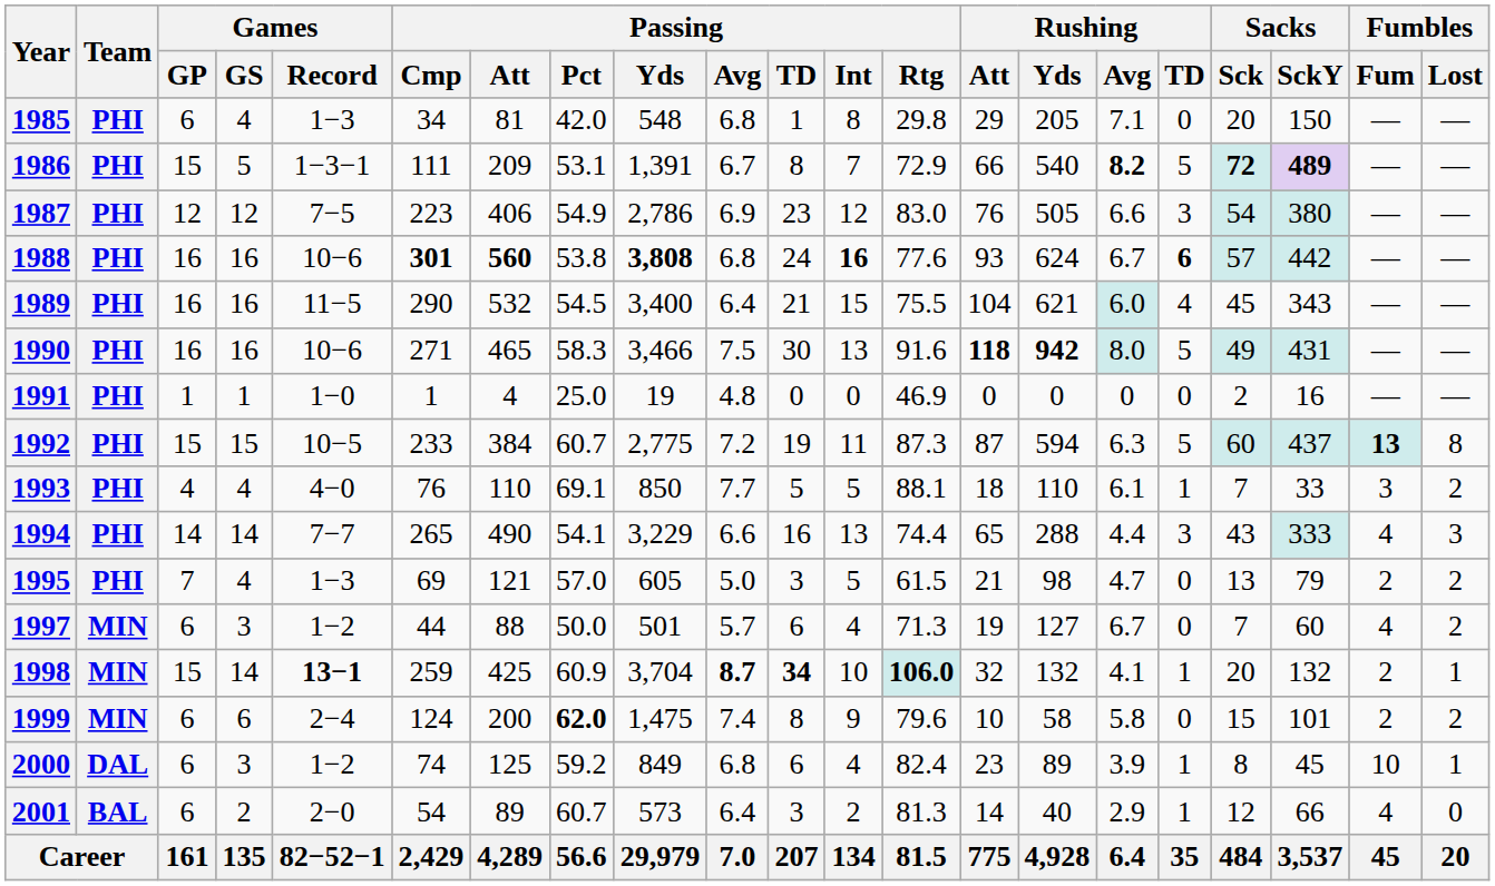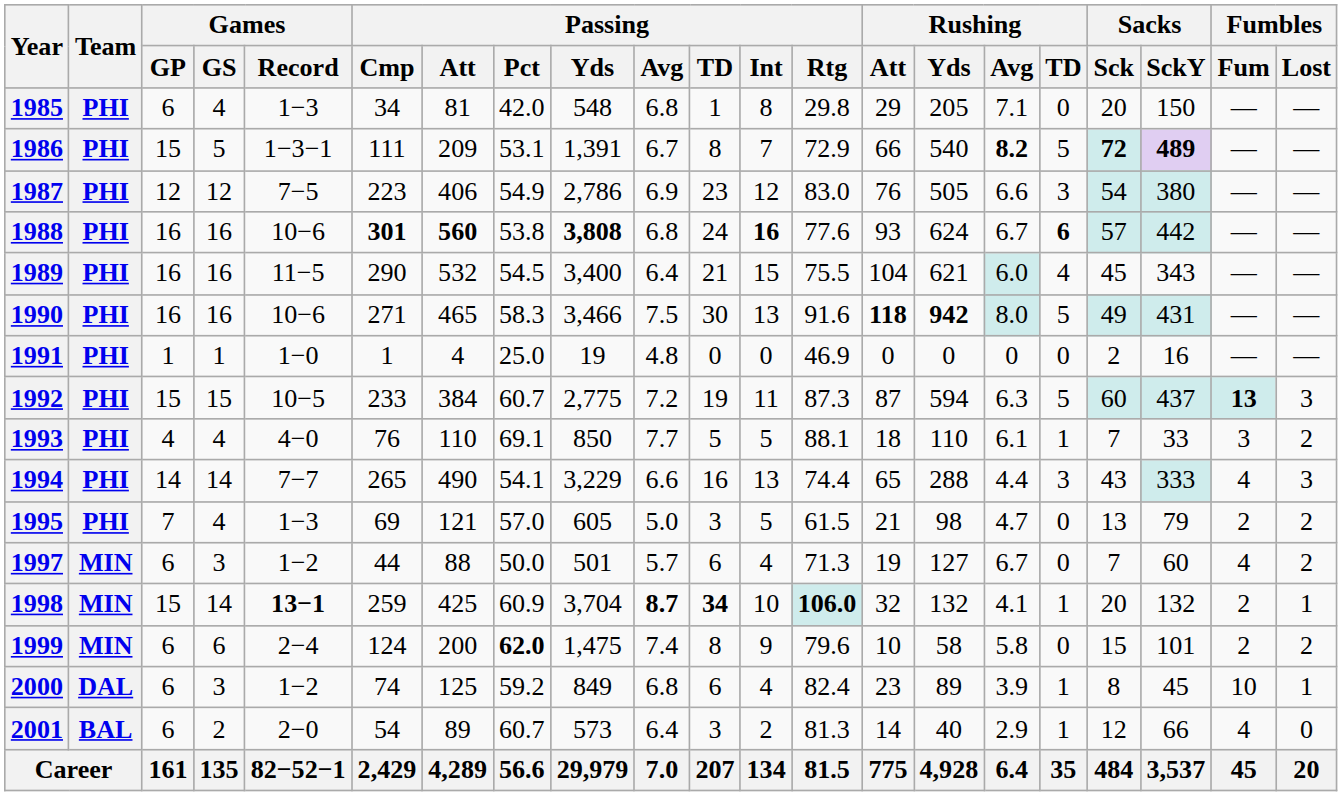 <table class="wikitable" style="text-align:center;">
 <tr>
 <th rowspan="2">Year</th>
 <th rowspan="2">Team</th>
 <th colspan="3">Games</th>
 <th colspan="8">Passing</th>
 <th colspan="4">Rushing</th>
 <th colspan="2">Sacks</th>
 <th colspan="2">Fumbles</th>
 </tr>
 <tr>
 <th>GP</th>
 <th>GS</th>
 <th>Record</th>
 <th>Cmp</th>
 <th>Att</th>
 <th>Pct</th>
 <th>Yds</th>
 <th>Avg</th>
 <th>TD</th>
 <th>Int</th>
 <th>Rtg</th>
 <th>Att</th>
 <th>Yds</th>
 <th>Avg</th>
 <th>TD</th>
 <th>Sck</th>
 <th>SckY</th>
 <th>Fum</th>
 <th>Lost</th>
 </tr>
 <tr>
 <th><a href='#'>1985</a></th>
 <th><a href='#'>PHI</a></th>
 <td>6</td>
 <td>4</td>
 <td>1−3</td>
 <td>34</td>
 <td>81</td>
 <td>42.0</td>
 <td>548</td>
 <td>6.8</td>
 <td>1</td>
 <td>8</td>
 <td>29.8</td>
 <td>29</td>
 <td>205</td>
 <td>7.1</td>
 <td>0</td>
 <td>20</td>
 <td>150</td>
 <td>—</td>
 <td>—</td>
 </tr>
 <tr>
 <th><a href='#'>1986</a></th>
 <th><a href='#'>PHI</a></th>
 <td>15</td>
 <td>5</td>
 <td>1−3−1</td>
 <td>111</td>
 <td>209</td>
 <td>53.1</td>
 <td>1,391</td>
 <td>6.7</td>
 <td>8</td>
 <td>7</td>
 <td>72.9</td>
 <td>66</td>
 <td>540</td>
 <td><strong>8.2</strong></td>
 <td>5</td>
 <td style="background:#cfecec;"><strong>72</strong></td>
 <td style="background:#e0cef2;"><strong>489</strong></td>
 <td>—</td>
 <td>—</td>
 </tr>
 <tr>
 <th><a href='#'>1987</a></th>
 <th><a href='#'>PHI</a></th>
 <td>12</td>
 <td>12</td>
 <td>7−5</td>
 <td>223</td>
 <td>406</td>
 <td>54.9</td>
 <td>2,786</td>
 <td>6.9</td>
 <td>23</td>
 <td>12</td>
 <td>83.0</td>
 <td>76</td>
 <td>505</td>
 <td>6.6</td>
 <td>3</td>
 <td style="background:#cfecec;">54</td>
 <td style="background:#cfecec;">380</td>
 <td>—</td>
 <td>—</td>
 </tr>
 <tr>
 <th><a href='#'>1988</a></th>
 <th><a href='#'>PHI</a></th>
 <td>16</td>
 <td>16</td>
 <td>10−6</td>
 <td><strong>301</strong></td>
 <td><strong>560</strong></td>
 <td>53.8</td>
 <td><strong>3,808</strong></td>
 <td>6.8</td>
 <td>24</td>
 <td><strong>16</strong></td>
 <td>77.6</td>
 <td>93</td>
 <td>624</td>
 <td>6.7</td>
 <td><strong>6</strong></td>
 <td style="background:#cfecec;">57</td>
 <td style="background:#cfecec;">442</td>
 <td>—</td>
 <td>—</td>
 </tr>
 <tr>
 <th><a href='#'>1989</a></th>
 <th><a href='#'>PHI</a></th>
 <td>16</td>
 <td>16</td>
 <td>11−5</td>
 <td>290</td>
 <td>532</td>
 <td>54.5</td>
 <td>3,400</td>
 <td>6.4</td>
 <td>21</td>
 <td>15</td>
 <td>75.5</td>
 <td>104</td>
 <td>621</td>
 <td style="background:#cfecec;">6.0</td>
 <td>4</td>
 <td>45</td>
 <td>343</td>
 <td>—</td>
 <td>—</td>
 </tr>
 <tr>
 <th><a href='#'>1990</a></th>
 <th><a href='#'>PHI</a></th>
 <td>16</td>
 <td>16</td>
 <td>10−6</td>
 <td>271</td>
 <td>465</td>
 <td>58.3</td>
 <td>3,466</td>
 <td>7.5</td>
 <td>30</td>
 <td>13</td>
 <td>91.6</td>
 <td><strong>118</strong></td>
 <td><strong>942</strong></td>
 <td style="background:#cfecec;">8.0</td>
 <td>5</td>
 <td style="background:#cfecec;">49</td>
 <td style="background:#cfecec;">431</td>
 <td>—</td>
 <td>—</td>
 </tr>
 <tr>
 <th><a href='#'>1991</a></th>
 <th><a href='#'>PHI</a></th>
 <td>1</td>
 <td>1</td>
 <td>1−0</td>
 <td>1</td>
 <td>4</td>
 <td>25.0</td>
 <td>19</td>
 <td>4.8</td>
 <td>0</td>
 <td>0</td>
 <td>46.9</td>
 <td>0</td>
 <td>0</td>
 <td>0</td>
 <td>0</td>
 <td>2</td>
 <td>16</td>
 <td>—</td>
 <td>—</td>
 </tr>
 <tr>
 <th><a href='#'>1992</a></th>
 <th><a href='#'>PHI</a></th>
 <td>15</td>
 <td>15</td>
 <td>10−5</td>
 <td>233</td>
 <td>384</td>
 <td>60.7</td>
 <td>2,775</td>
 <td>7.2</td>
 <td>19</td>
 <td>11</td>
 <td>87.3</td>
 <td>87</td>
 <td>594</td>
 <td>6.3</td>
 <td>5</td>
 <td style="background:#cfecec;">60</td>
 <td style="background:#cfecec;">437</td>
 <td style="background:#cfecec;"><strong>13</strong></td>
-<td>8</td>
+<td>3</td>
 </tr>
 <tr>
 <th><a href='#'>1993</a></th>
 <th><a href='#'>PHI</a></th>
 <td>4</td>
 <td>4</td>
 <td>4−0</td>
 <td>76</td>
 <td>110</td>
 <td>69.1</td>
 <td>850</td>
 <td>7.7</td>
 <td>5</td>
 <td>5</td>
 <td>88.1</td>
 <td>18</td>
 <td>110</td>
 <td>6.1</td>
 <td>1</td>
 <td>7</td>
 <td>33</td>
 <td>3</td>
 <td>2</td>
 </tr>
 <tr>
 <th><a href='#'>1994</a></th>
 <th><a href='#'>PHI</a></th>
 <td>14</td>
 <td>14</td>
 <td>7−7</td>
 <td>265</td>
 <td>490</td>
 <td>54.1</td>
 <td>3,229</td>
 <td>6.6</td>
 <td>16</td>
 <td>13</td>
 <td>74.4</td>
 <td>65</td>
 <td>288</td>
 <td>4.4</td>
 <td>3</td>
 <td>43</td>
 <td style="background:#cfecec;">333</td>
 <td>4</td>
 <td>3</td>
 </tr>
 <tr>
 <th><a href='#'>1995</a></th>
 <th><a href='#'>PHI</a></th>
 <td>7</td>
 <td>4</td>
 <td>1−3</td>
 <td>69</td>
 <td>121</td>
 <td>57.0</td>
 <td>605</td>
 <td>5.0</td>
 <td>3</td>
 <td>5</td>
 <td>61.5</td>
 <td>21</td>
 <td>98</td>
 <td>4.7</td>
 <td>0</td>
 <td>13</td>
 <td>79</td>
 <td>2</td>
 <td>2</td>
 </tr>
 <tr>
 <th><a href='#'>1997</a></th>
 <th><a href='#'>MIN</a></th>
 <td>6</td>
 <td>3</td>
 <td>1−2</td>
 <td>44</td>
 <td>88</td>
 <td>50.0</td>
 <td>501</td>
 <td>5.7</td>
 <td>6</td>
 <td>4</td>
 <td>71.3</td>
 <td>19</td>
 <td>127</td>
 <td>6.7</td>
 <td>0</td>
 <td>7</td>
 <td>60</td>
 <td>4</td>
 <td>2</td>
 </tr>
 <tr>
 <th><a href='#'>1998</a></th>
 <th><a href='#'>MIN</a></th>
 <td>15</td>
 <td>14</td>
 <td><strong>13−1</strong></td>
 <td>259</td>
 <td>425</td>
 <td>60.9</td>
 <td>3,704</td>
 <td><strong>8.7</strong></td>
 <td><strong>34</strong></td>
 <td>10</td>
 <td style="background:#cfecec;"><strong>106.0</strong></td>
 <td>32</td>
 <td>132</td>
 <td>4.1</td>
 <td>1</td>
 <td>20</td>
 <td>132</td>
 <td>2</td>
 <td>1</td>
 </tr>
 <tr>
 <th><a href='#'>1999</a></th>
 <th><a href='#'>MIN</a></th>
 <td>6</td>
 <td>6</td>
 <td>2−4</td>
 <td>124</td>
 <td>200</td>
 <td><strong>62.0</strong></td>
 <td>1,475</td>
 <td>7.4</td>
 <td>8</td>
 <td>9</td>
 <td>79.6</td>
 <td>10</td>
 <td>58</td>
 <td>5.8</td>
 <td>0</td>
 <td>15</td>
 <td>101</td>
 <td>2</td>
 <td>2</td>
 </tr>
 <tr>
 <th><a href='#'>2000</a></th>
 <th><a href='#'>DAL</a></th>
 <td>6</td>
 <td>3</td>
 <td>1−2</td>
 <td>74</td>
 <td>125</td>
 <td>59.2</td>
 <td>849</td>
 <td>6.8</td>
 <td>6</td>
 <td>4</td>
 <td>82.4</td>
 <td>23</td>
 <td>89</td>
 <td>3.9</td>
 <td>1</td>
 <td>8</td>
 <td>45</td>
 <td>10</td>
 <td>1</td>
 </tr>
 <tr>
 <th><a href='#'>2001</a></th>
 <th><a href='#'>BAL</a></th>
 <td>6</td>
 <td>2</td>
 <td>2−0</td>
 <td>54</td>
 <td>89</td>
 <td>60.7</td>
 <td>573</td>
 <td>6.4</td>
 <td>3</td>
 <td>2</td>
 <td>81.3</td>
 <td>14</td>
 <td>40</td>
 <td>2.9</td>
 <td>1</td>
 <td>12</td>
 <td>66</td>
 <td>4</td>
 <td>0</td>
 </tr>
 <tr>
 <th colspan="2">Career</th>
 <th>161</th>
 <th>135</th>
 <th>82−52−1</th>
 <th>2,429</th>
 <th>4,289</th>
 <th>56.6</th>
 <th>29,979</th>
 <th>7.0</th>
 <th>207</th>
 <th>134</th>
 <th>81.5</th>
 <th>775</th>
 <th>4,928</th>
 <th>6.4</th>
 <th>35</th>
 <th>484</th>
 <th>3,537</th>
 <th>45</th>
 <th>20</th>
 </tr>
 </table>
